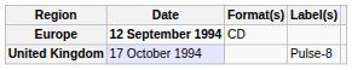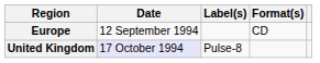 <table class="wikitable plainrowheaders">
 <tr>
 <th scope="col">Region</th>
 <th scope="col">Date</th>
+<th scope="col">Label(s)</th>
 <th scope="col">Format(s)</th>
-<th scope="col">Label(s)</th>
 <th scope="col"></th>
 </tr>
 <tr>
 <th scope="row">Europe</th>
-<td><strong>12 September 1994</strong></td>
+<td>12 September 1994</td>
+<td></td>
 <td>CD</td>
-<td></td>
 <td></td>
 </tr>
 <tr>
 <th scope="row">United Kingdom</th>
 <td style="background: lavender;">17 October 1994</td>
+<td>Pulse-8</td>
 <td></td>
-<td>Pulse-8</td>
 <td></td>
 </tr>
 </table>
